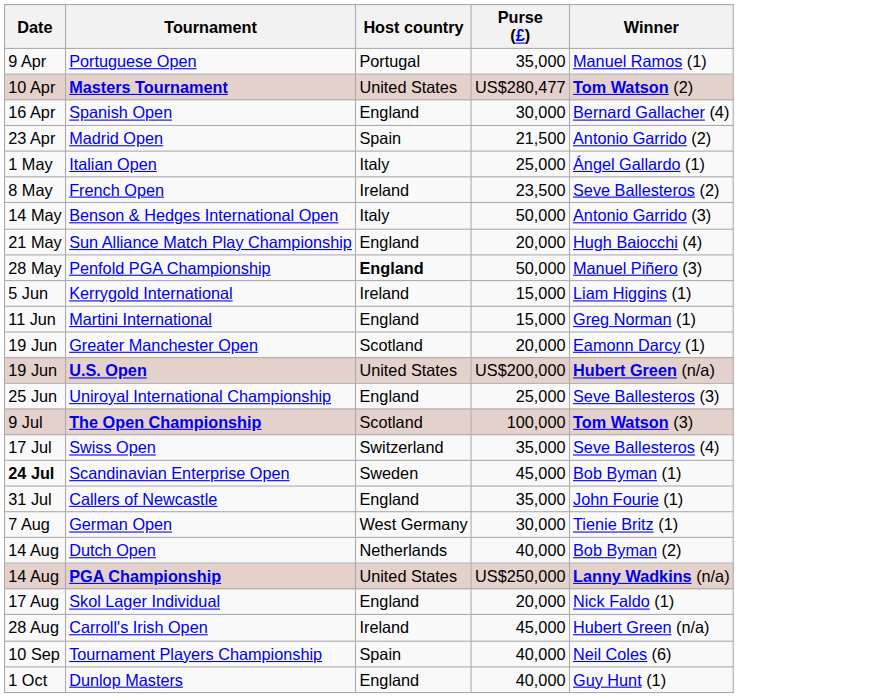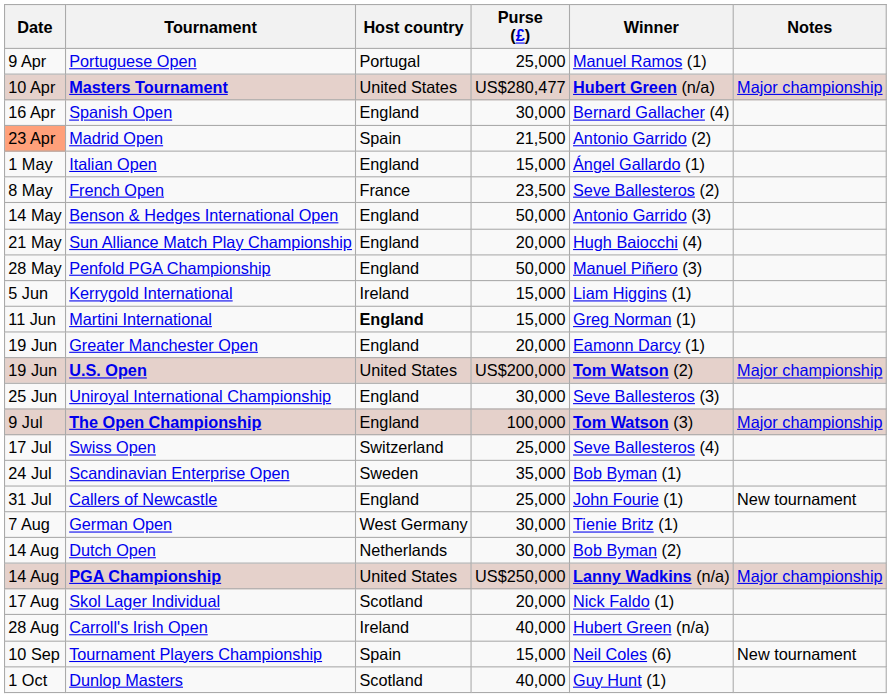 <table class="wikitable" style="font-size:95%">
 <tr>
 <th>Date</th>
 <th>Tournament</th>
 <th>Host country</th>
 <th>Purse<br>(<a href='#'>£</a>)</th>
 <th>Winner</th>
+<th>Notes</th>
 </tr>
 <tr>
 <td>9 Apr</td>
 <td><a href='#'>Portuguese Open</a></td>
 <td>Portugal</td>
-<td align=right>35,000</td>
+<td align=right>25,000</td>
 <td> <a href='#'>Manuel Ramos</a> (1)</td>
+<td></td>
 </tr>
 <tr style="background:#e5d1cb;">
 <td>10 Apr</td>
 <td><strong><a href='#'>Masters Tournament</a></strong></td>
 <td>United States</td>
 <td align=right>US$280,477</td>
-<td> <strong><a href='#'>Tom Watson</a></strong> (2)</td>
+<td> <strong><a href='#'>Hubert Green</a></strong> (n/a)</td>
+<td><a href='#'>Major championship</a></td>
 </tr>
 <tr>
 <td>16 Apr</td>
 <td><a href='#'>Spanish Open</a></td>
 <td>England</td>
 <td align=right>30,000</td>
 <td> <a href='#'>Bernard Gallacher</a> (4)</td>
+<td></td>
 </tr>
 <tr>
-<td>23 Apr</td>
+<td style="background: lightsalmon;">23 Apr</td>
 <td><a href='#'>Madrid Open</a></td>
 <td>Spain</td>
 <td align=right>21,500</td>
 <td> <a href='#'>Antonio Garrido</a> (2)</td>
+<td></td>
 </tr>
 <tr>
 <td>1 May</td>
 <td><a href='#'>Italian Open</a></td>
-<td>Italy</td>
-<td align=right>25,000</td>
+<td>England</td>
+<td align=right>15,000</td>
 <td> <a href='#'>Ángel Gallardo</a> (1)</td>
+<td></td>
 </tr>
 <tr>
 <td>8 May</td>
 <td><a href='#'>French Open</a></td>
-<td>Ireland</td>
+<td>France</td>
 <td align=right>23,500</td>
 <td> <a href='#'>Seve Ballesteros</a> (2)</td>
+<td></td>
 </tr>
 <tr>
 <td>14 May</td>
 <td><a href='#'>Benson & Hedges International Open</a></td>
-<td>Italy</td>
+<td>England</td>
 <td align=right>50,000</td>
 <td> <a href='#'>Antonio Garrido</a> (3)</td>
+<td></td>
 </tr>
 <tr>
 <td>21 May</td>
 <td><a href='#'>Sun Alliance Match Play Championship</a></td>
 <td>England</td>
 <td align=right>20,000</td>
 <td> <a href='#'>Hugh Baiocchi</a> (4)</td>
+<td></td>
 </tr>
 <tr>
 <td>28 May</td>
 <td><a href='#'>Penfold PGA Championship</a></td>
-<td><strong>England</strong></td>
+<td>England</td>
 <td align=right>50,000</td>
 <td> <a href='#'>Manuel Piñero</a> (3)</td>
+<td></td>
 </tr>
 <tr>
 <td>5 Jun</td>
 <td><a href='#'>Kerrygold International</a></td>
 <td>Ireland</td>
 <td align=right>15,000</td>
 <td> <a href='#'>Liam Higgins</a> (1)</td>
+<td></td>
 </tr>
 <tr>
 <td>11 Jun</td>
 <td><a href='#'>Martini International</a></td>
-<td>England</td>
+<td><strong>England</strong></td>
 <td align=right>15,000</td>
 <td> <a href='#'>Greg Norman</a> (1)</td>
+<td></td>
 </tr>
 <tr>
 <td>19 Jun</td>
 <td><a href='#'>Greater Manchester Open</a></td>
-<td>Scotland</td>
+<td>England</td>
 <td align=right>20,000</td>
 <td> <a href='#'>Eamonn Darcy</a> (1)</td>
+<td></td>
 </tr>
 <tr style="background:#e5d1cb;">
 <td>19 Jun</td>
 <td><strong><a href='#'>U.S. Open</a></strong></td>
 <td>United States</td>
 <td align=right>US$200,000</td>
-<td> <strong><a href='#'>Hubert Green</a></strong> (n/a)</td>
+<td> <strong><a href='#'>Tom Watson</a></strong> (2)</td>
+<td><a href='#'>Major championship</a></td>
 </tr>
 <tr>
 <td>25 Jun</td>
 <td><a href='#'>Uniroyal International Championship</a></td>
 <td>England</td>
-<td align=right>25,000</td>
+<td align=right>30,000</td>
 <td> <a href='#'>Seve Ballesteros</a> (3)</td>
+<td></td>
 </tr>
 <tr style="background:#e5d1cb;">
 <td>9 Jul</td>
 <td><strong><a href='#'>The Open Championship</a></strong></td>
-<td>Scotland</td>
+<td>England</td>
 <td align=right>100,000</td>
 <td> <strong><a href='#'>Tom Watson</a></strong> (3)</td>
+<td><a href='#'>Major championship</a></td>
 </tr>
 <tr>
 <td>17 Jul</td>
 <td><a href='#'>Swiss Open</a></td>
 <td>Switzerland</td>
-<td align=right>35,000</td>
+<td align=right>25,000</td>
 <td> <a href='#'>Seve Ballesteros</a> (4)</td>
+<td></td>
 </tr>
 <tr>
-<td><strong>24 Jul</strong></td>
+<td>24 Jul</td>
 <td><a href='#'>Scandinavian Enterprise Open</a></td>
 <td>Sweden</td>
-<td align=right>45,000</td>
+<td align=right>35,000</td>
 <td> <a href='#'>Bob Byman</a> (1)</td>
+<td></td>
 </tr>
 <tr>
 <td>31 Jul</td>
 <td><a href='#'>Callers of Newcastle</a></td>
 <td>England</td>
-<td align=right>35,000</td>
+<td align=right>25,000</td>
 <td> <a href='#'>John Fourie</a> (1)</td>
+<td>New tournament</td>
 </tr>
 <tr>
 <td>7 Aug</td>
 <td><a href='#'>German Open</a></td>
 <td>West Germany</td>
 <td align=right>30,000</td>
 <td> <a href='#'>Tienie Britz</a> (1)</td>
+<td></td>
 </tr>
 <tr>
 <td>14 Aug</td>
 <td><a href='#'>Dutch Open</a></td>
 <td>Netherlands</td>
-<td align=right>40,000</td>
+<td align=right>30,000</td>
 <td> <a href='#'>Bob Byman</a> (2)</td>
+<td></td>
 </tr>
 <tr style="background:#e5d1cb;">
 <td>14 Aug</td>
 <td><strong><a href='#'>PGA Championship</a></strong></td>
 <td>United States</td>
 <td align=right>US$250,000</td>
 <td> <strong><a href='#'>Lanny Wadkins</a></strong> (n/a)</td>
+<td><a href='#'>Major championship</a></td>
 </tr>
 <tr>
 <td>17 Aug</td>
 <td><a href='#'>Skol Lager Individual</a></td>
-<td>England</td>
+<td>Scotland</td>
 <td align=right>20,000</td>
 <td> <a href='#'>Nick Faldo</a> (1)</td>
+<td></td>
 </tr>
 <tr>
 <td>28 Aug</td>
 <td><a href='#'>Carroll's Irish Open</a></td>
 <td>Ireland</td>
-<td align=right>45,000</td>
+<td align=right>40,000</td>
 <td> <a href='#'>Hubert Green</a> (n/a)</td>
+<td></td>
 </tr>
 <tr>
 <td>10 Sep</td>
 <td><a href='#'>Tournament Players Championship</a></td>
 <td>Spain</td>
-<td align=right>40,000</td>
+<td align=right>15,000</td>
 <td> <a href='#'>Neil Coles</a> (6)</td>
+<td>New tournament</td>
 </tr>
 <tr>
 <td>1 Oct</td>
 <td><a href='#'>Dunlop Masters</a></td>
-<td>England</td>
+<td>Scotland</td>
 <td align=right>40,000</td>
 <td> <a href='#'>Guy Hunt</a> (1)</td>
+<td></td>
 </tr>
 </table>
